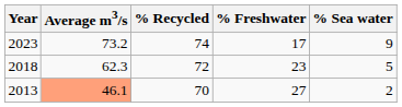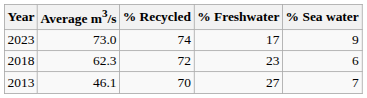 <table class="wikitable" style="text-align:right;">
 <tr>
 <th>Year</th>
 <th>Average m<sup>3</sup>/s</th>
 <th>% Recycled</th>
 <th>% Freshwater</th>
 <th>% Sea water</th>
 </tr>
 <tr>
 <td>2023</td>
-<td>73.2</td>
+<td>73.0</td>
 <td>74</td>
 <td>17</td>
 <td>9</td>
 </tr>
 <tr>
 <td>2018</td>
 <td>62.3</td>
 <td>72</td>
 <td>23</td>
-<td>5</td>
+<td>6</td>
 </tr>
 <tr>
 <td>2013</td>
-<td style="background: lightsalmon;">46.1</td>
+<td>46.1</td>
 <td>70</td>
 <td>27</td>
-<td>2</td>
+<td>7</td>
 </tr>
 </table>
